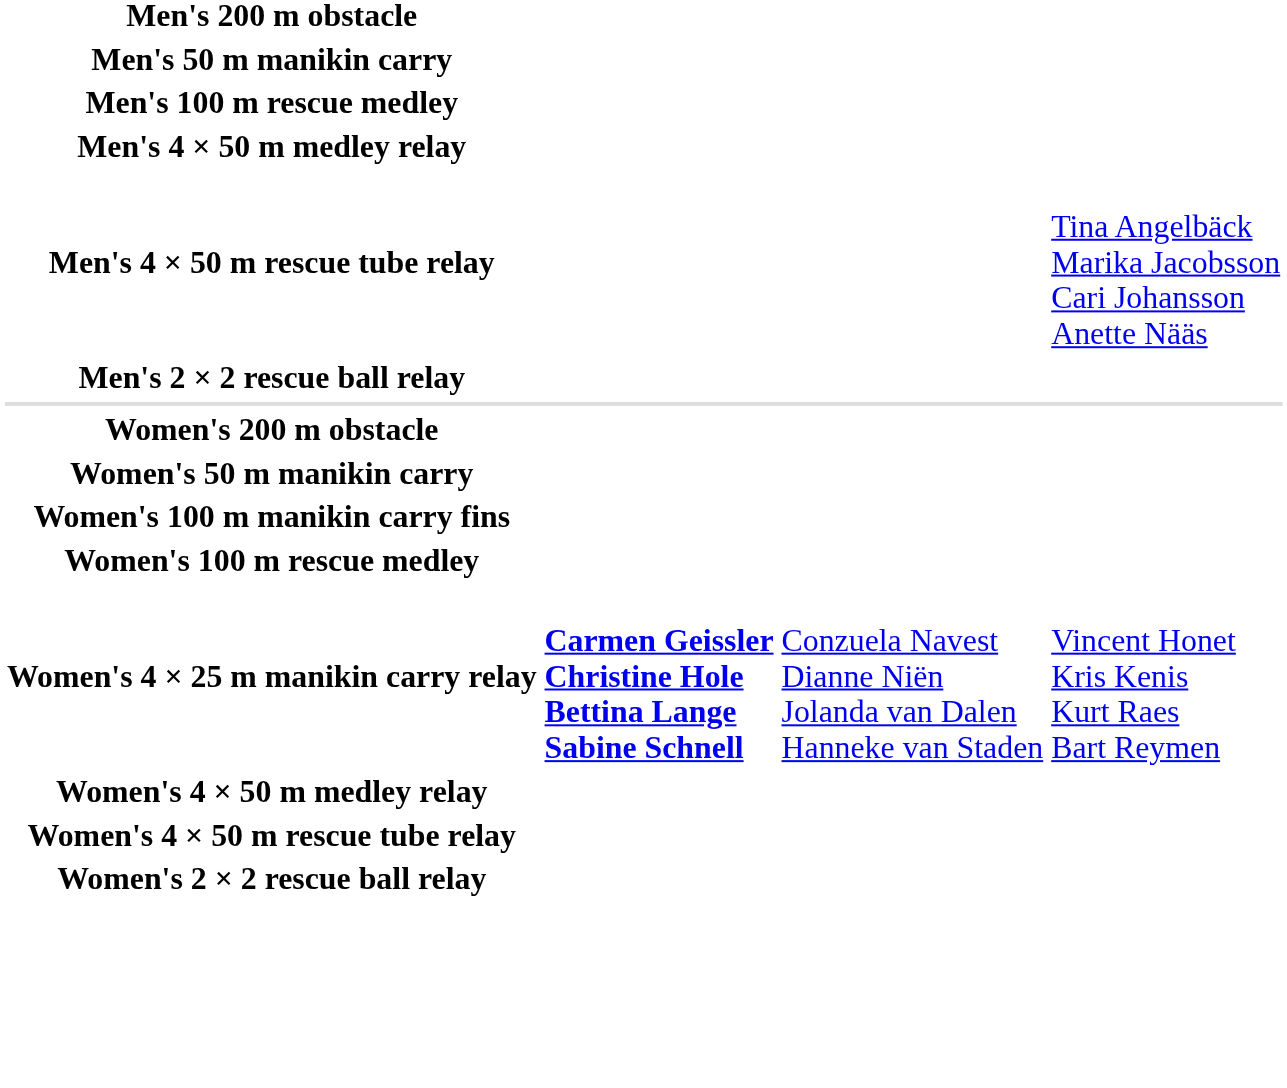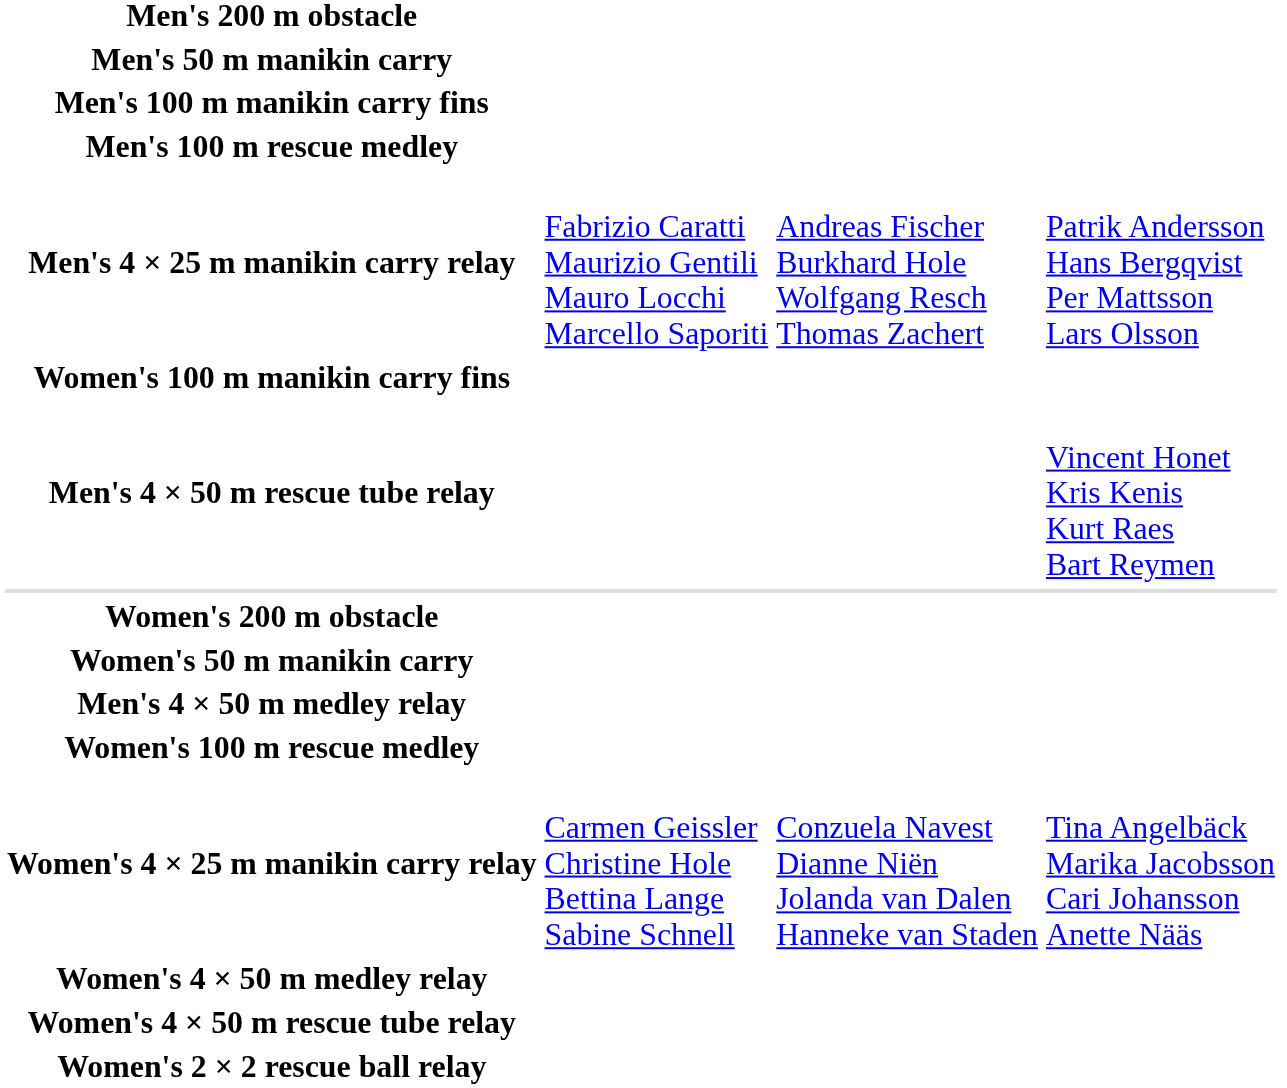 <table>
 <tr>
 <th scope="row">Men's 200 m obstacle</th>
 <td></td>
 <td></td>
 <td></td>
 </tr>
 <tr>
 <th scope="row">Men's 50 m manikin carry</th>
 <td></td>
 <td></td>
 <td></td>
 </tr>
 <tr>
+<th scope="row">Men's 100 m manikin carry fins</th>
+<td></td>
+<td></td>
+<td></td>
+</tr>
+<tr>
 <th scope="row">Men's 100 m rescue medley</th>
 <td></td>
 <td></td>
 <td></td>
 </tr>
 <tr>
-<th scope="row">Men's 4 × 50 m medley relay</th>
+<th scope="row">Men's 4 × 25 m manikin carry relay</th>
+<td><br><a href='#'>Fabrizio Caratti</a><br><a href='#'>Maurizio Gentili</a><br><a href='#'>Mauro Locchi</a><br><a href='#'>Marcello Saporiti</a></td>
+<td><br><a href='#'>Andreas Fischer</a><br><a href='#'>Burkhard Hole</a><br><a href='#'>Wolfgang Resch</a><br><a href='#'>Thomas Zachert</a></td>
+<td><br><a href='#'>Patrik Andersson</a><br><a href='#'>Hans Bergqvist</a><br><a href='#'>Per Mattsson</a><br><a href='#'>Lars Olsson</a></td>
+</tr>
+<tr>
+<th scope="row">Women's 100 m manikin carry fins</th>
 <td></td>
 <td></td>
 <td></td>
 </tr>
 <tr>
 <th scope="row">Men's 4 × 50 m rescue tube relay</th>
 <td valign=top></td>
 <td valign=top></td>
-<td><br><a href='#'>Tina Angelbäck</a><br><a href='#'>Marika Jacobsson</a><br><a href='#'>Cari Johansson</a><br><a href='#'>Anette Nääs</a></td>
-</tr>
-<tr>
-<th scope="row">Men's 2 × 2 rescue ball relay</th>
-<td></td>
-<td></td>
-<td></td>
+<td><br><a href='#'>Vincent Honet</a><br><a href='#'>Kris Kenis</a><br><a href='#'>Kurt Raes</a><br><a href='#'>Bart Reymen</a></td>
 </tr>
 <tr bgcolor=#DDDDDD>
 <td colspan=4></td>
 </tr>
 <tr>
 <th scope="row">Women's 200 m obstacle</th>
 <td></td>
 <td></td>
 <td></td>
 </tr>
 <tr>
 <th scope="row">Women's 50 m manikin carry</th>
 <td></td>
 <td></td>
 <td></td>
 </tr>
 <tr>
-<th scope="row">Women's 100 m manikin carry fins</th>
+<th scope="row">Men's 4 × 50 m medley relay</th>
 <td></td>
 <td></td>
 <td></td>
 </tr>
 <tr>
 <th scope="row">Women's 100 m rescue medley</th>
 <td></td>
 <td></td>
 <td></td>
 </tr>
 <tr>
 <th scope="row">Women's 4 × 25 m manikin carry relay</th>
-<td><strong><br><a href='#'>Carmen Geissler</a><br><a href='#'>Christine Hole</a><br><a href='#'>Bettina Lange</a><br><a href='#'>Sabine Schnell</a></strong></td>
+<td><br><a href='#'>Carmen Geissler</a><br><a href='#'>Christine Hole</a><br><a href='#'>Bettina Lange</a><br><a href='#'>Sabine Schnell</a></td>
 <td><br><a href='#'>Conzuela Navest</a><br><a href='#'>Dianne Niën</a><br><a href='#'>Jolanda van Dalen</a><br><a href='#'>Hanneke van Staden</a></td>
-<td><br><a href='#'>Vincent Honet</a><br><a href='#'>Kris Kenis</a><br><a href='#'>Kurt Raes</a><br><a href='#'>Bart Reymen</a></td>
+<td><br><a href='#'>Tina Angelbäck</a><br><a href='#'>Marika Jacobsson</a><br><a href='#'>Cari Johansson</a><br><a href='#'>Anette Nääs</a></td>
 </tr>
 <tr>
 <th scope="row">Women's 4 × 50 m medley relay</th>
 <td></td>
 <td></td>
 <td></td>
 </tr>
 <tr>
 <th scope="row">Women's 4 × 50 m rescue tube relay</th>
 <td></td>
 <td></td>
 <td></td>
 </tr>
 <tr>
 <th scope="row">Women's 2 × 2 rescue ball relay</th>
 <td></td>
 <td></td>
 <td></td>
 </tr>
 </table>
